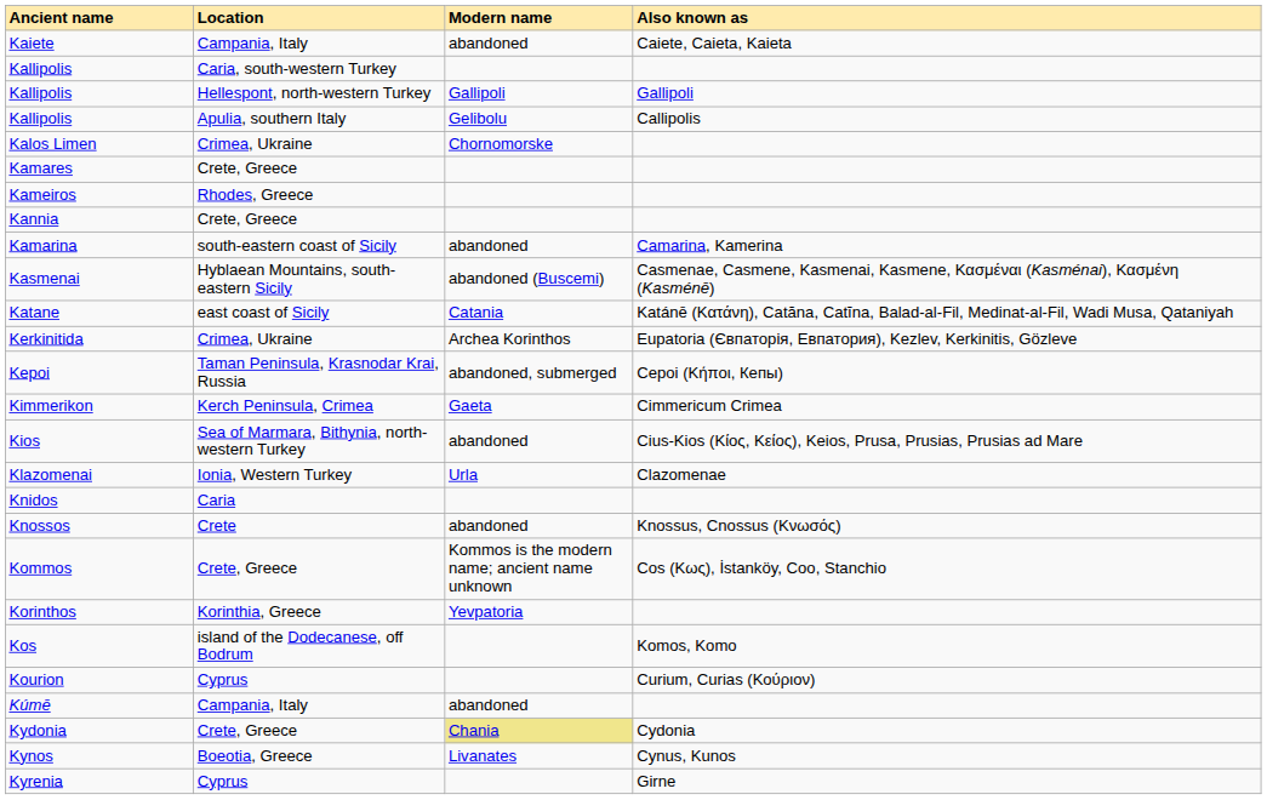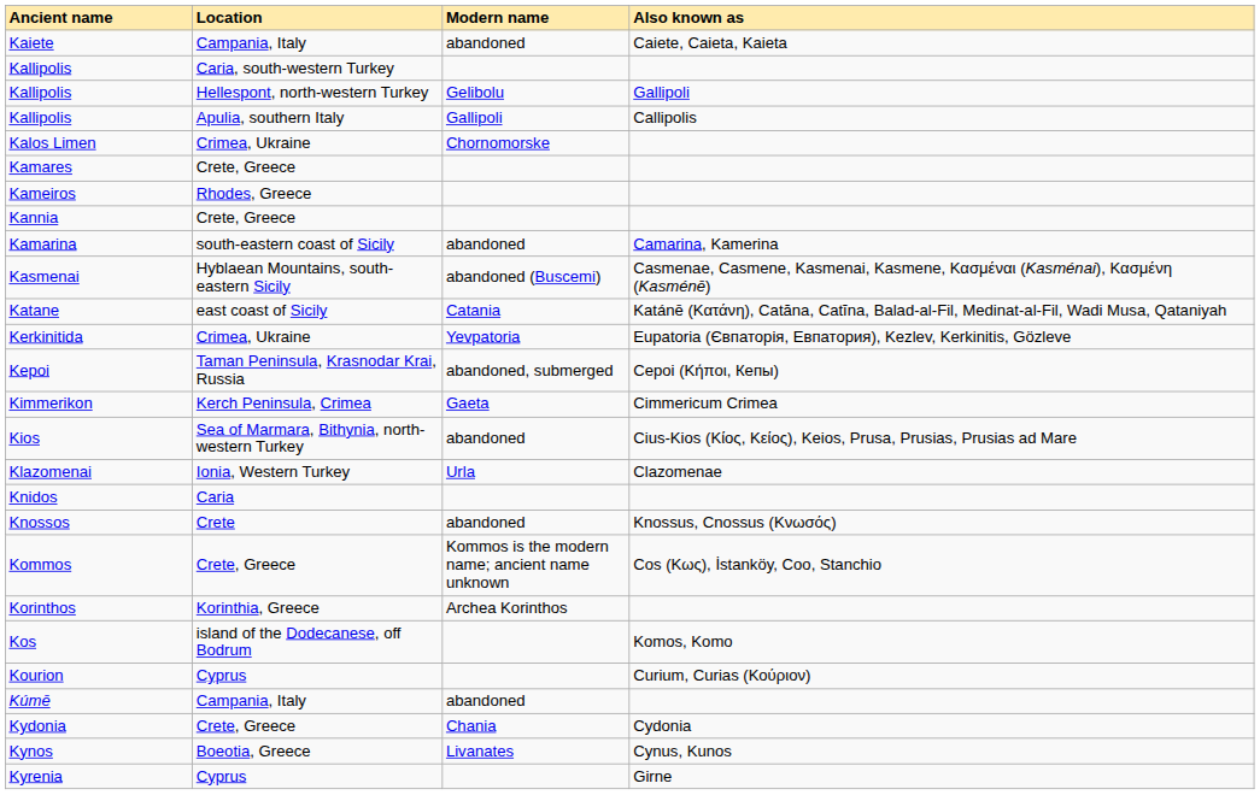 <table class="wikitable" width="100%">
 <tr>
 <td width="15%" bgcolor="#FFEBAD"><strong>Ancient name</strong></td>
 <td width="20%" bgcolor="#FFEBAD"><strong>Location</strong></td>
 <td width="15%" bgcolor="#FFEBAD"><strong>Modern name</strong></td>
 <td width="50%" bgcolor="#FFEBAD"><strong>Also known as</strong></td>
 </tr>
 <tr>
 <td><a href='#'>Kaiete</a></td>
 <td><a href='#'>Campania</a>, Italy</td>
 <td>abandoned</td>
 <td>Caiete, Caieta, Kaieta</td>
 </tr>
 <tr>
 <td><a href='#'>Kallipolis</a></td>
 <td><a href='#'>Caria</a>, south-western Turkey</td>
 <td></td>
 <td></td>
 </tr>
 <tr>
 <td><a href='#'>Kallipolis</a></td>
 <td><a href='#'>Hellespont</a>, north-western Turkey</td>
-<td><a href='#'>Gallipoli</a></td>
+<td><a href='#'>Gelibolu</a></td>
 <td><a href='#'>Gallipoli</a></td>
 </tr>
 <tr>
 <td><a href='#'>Kallipolis</a></td>
 <td><a href='#'>Apulia</a>, southern Italy</td>
-<td><a href='#'>Gelibolu</a></td>
+<td><a href='#'>Gallipoli</a></td>
 <td>Callipolis</td>
 </tr>
 <tr>
 <td><a href='#'>Kalos Limen</a></td>
 <td><a href='#'>Crimea</a>, Ukraine</td>
 <td><a href='#'>Chornomorske</a></td>
 <td></td>
 </tr>
 <tr>
 <td><a href='#'>Kamares</a></td>
 <td>Crete, Greece</td>
 <td></td>
 <td></td>
 </tr>
 <tr>
 <td><a href='#'>Kameiros</a></td>
 <td><a href='#'>Rhodes</a>, Greece</td>
 <td></td>
 <td></td>
 </tr>
 <tr>
 <td><a href='#'>Kannia</a></td>
 <td>Crete, Greece</td>
 <td></td>
 <td></td>
 </tr>
 <tr>
 <td><a href='#'>Kamarina</a></td>
 <td>south-eastern coast of <a href='#'>Sicily</a></td>
 <td>abandoned</td>
 <td><a href='#'>Camarina</a>, Kamerina</td>
 </tr>
 <tr>
 <td><a href='#'>Kasmenai</a></td>
 <td>Hyblaean Mountains, south-eastern <a href='#'>Sicily</a></td>
 <td>abandoned (<a href='#'>Buscemi</a>)</td>
 <td>Casmenae, Casmene, Kasmenai, Kasmene, Κασμέναι (<em>Kasménai</em>), Κασμένη (<em>Kasménē</em>)</td>
 </tr>
 <tr>
 <td><a href='#'>Katane</a></td>
 <td>east coast of <a href='#'>Sicily</a></td>
 <td><a href='#'>Catania</a></td>
 <td>Katánē (Κατάνη), Catăna, Catĭna, Balad-al-Fil, Medinat-al-Fil, Wadi Musa, Qataniyah</td>
 </tr>
 <tr>
 <td><a href='#'>Kerkinitida</a></td>
 <td><a href='#'>Crimea</a>, Ukraine</td>
-<td>Archea Korinthos</td>
+<td><a href='#'>Yevpatoria</a></td>
 <td>Eupatoria (Євпаторія, Евпатория), Kezlev, Kerkinitis, Gözleve</td>
 </tr>
 <tr>
 <td><a href='#'>Kepoi</a></td>
 <td><a href='#'>Taman Peninsula</a>, <a href='#'>Krasnodar Krai</a>, Russia</td>
 <td>abandoned, submerged</td>
 <td>Cepoi (Κήποι, Кепы)</td>
 </tr>
 <tr>
 <td><a href='#'>Kimmerikon</a></td>
 <td><a href='#'>Kerch Peninsula</a>, <a href='#'>Crimea</a></td>
 <td><a href='#'>Gaeta</a></td>
 <td>Cimmericum Crimea</td>
 </tr>
 <tr>
 <td><a href='#'>Kios</a></td>
 <td><a href='#'>Sea of Marmara</a>, <a href='#'>Bithynia</a>, north-western Turkey</td>
 <td>abandoned</td>
 <td>Cius-Kios (Kίος, Kείος), Keios, Prusa, Prusias, Prusias ad Mare</td>
 </tr>
 <tr>
 <td><a href='#'>Klazomenai</a></td>
 <td><a href='#'>Ionia</a>, Western Turkey</td>
 <td><a href='#'>Urla</a></td>
 <td>Clazomenae</td>
 </tr>
 <tr>
 <td><a href='#'>Knidos</a></td>
 <td><a href='#'>Caria</a></td>
 <td></td>
 <td></td>
 </tr>
 <tr>
 <td><a href='#'>Knossos</a></td>
 <td><a href='#'>Crete</a></td>
 <td>abandoned</td>
 <td>Knossus, Cnossus (Κνωσός)</td>
 </tr>
 <tr>
 <td><a href='#'>Kommos</a></td>
 <td><a href='#'>Crete</a>, Greece</td>
 <td>Kommos is the modern name; ancient name unknown</td>
 <td>Cos (Κως), İstanköy, Coo, Stanchio</td>
 </tr>
 <tr>
 <td><a href='#'>Korinthos</a></td>
 <td><a href='#'>Korinthia</a>, Greece</td>
-<td><a href='#'>Yevpatoria</a></td>
+<td>Archea Korinthos</td>
 <td></td>
 </tr>
 <tr>
 <td><a href='#'>Kos</a></td>
 <td>island of the <a href='#'>Dodecanese</a>, off <a href='#'>Bodrum</a></td>
 <td></td>
 <td>Komos, Komo</td>
 </tr>
 <tr>
 <td><a href='#'>Kourion</a></td>
 <td><a href='#'>Cyprus</a></td>
 <td></td>
 <td>Curium, Curias (Κούριον)</td>
 </tr>
 <tr>
 <td><a href='#'><em>Kúmē</em></a></td>
 <td><a href='#'>Campania</a>, Italy</td>
 <td>abandoned</td>
 <td></td>
 </tr>
 <tr>
 <td><a href='#'>Kydonia</a></td>
 <td><a href='#'>Crete</a>, Greece</td>
-<td style="background: khaki;"><a href='#'>Chania</a></td>
+<td><a href='#'>Chania</a></td>
 <td>Cydonia</td>
 </tr>
 <tr>
 <td><a href='#'>Kynos</a></td>
 <td><a href='#'>Boeotia</a>, Greece</td>
 <td><a href='#'>Livanates</a></td>
 <td>Cynus, Kunos</td>
 </tr>
 <tr>
 <td><a href='#'>Kyrenia</a></td>
 <td><a href='#'>Cyprus</a></td>
 <td></td>
 <td>Girne</td>
 </tr>
 </table>
